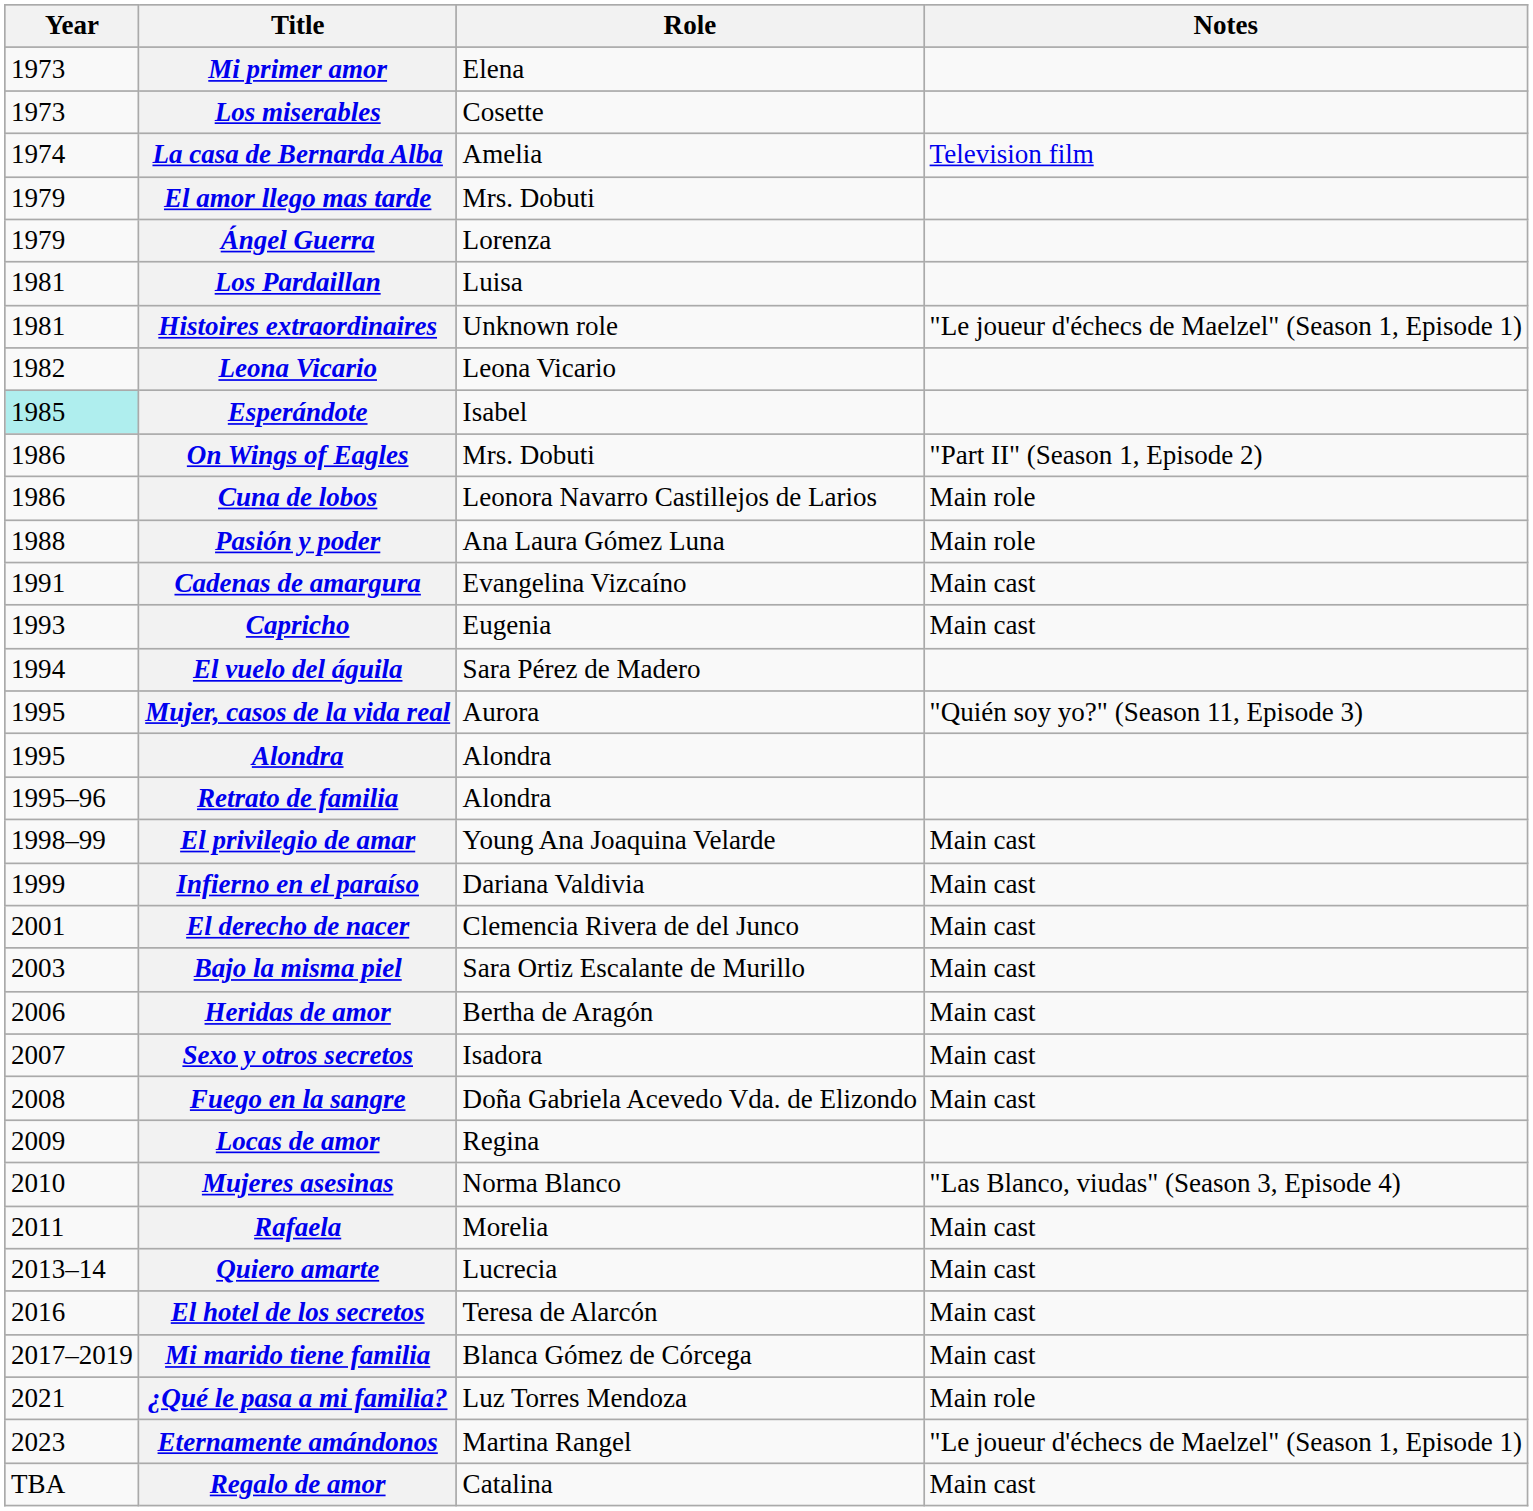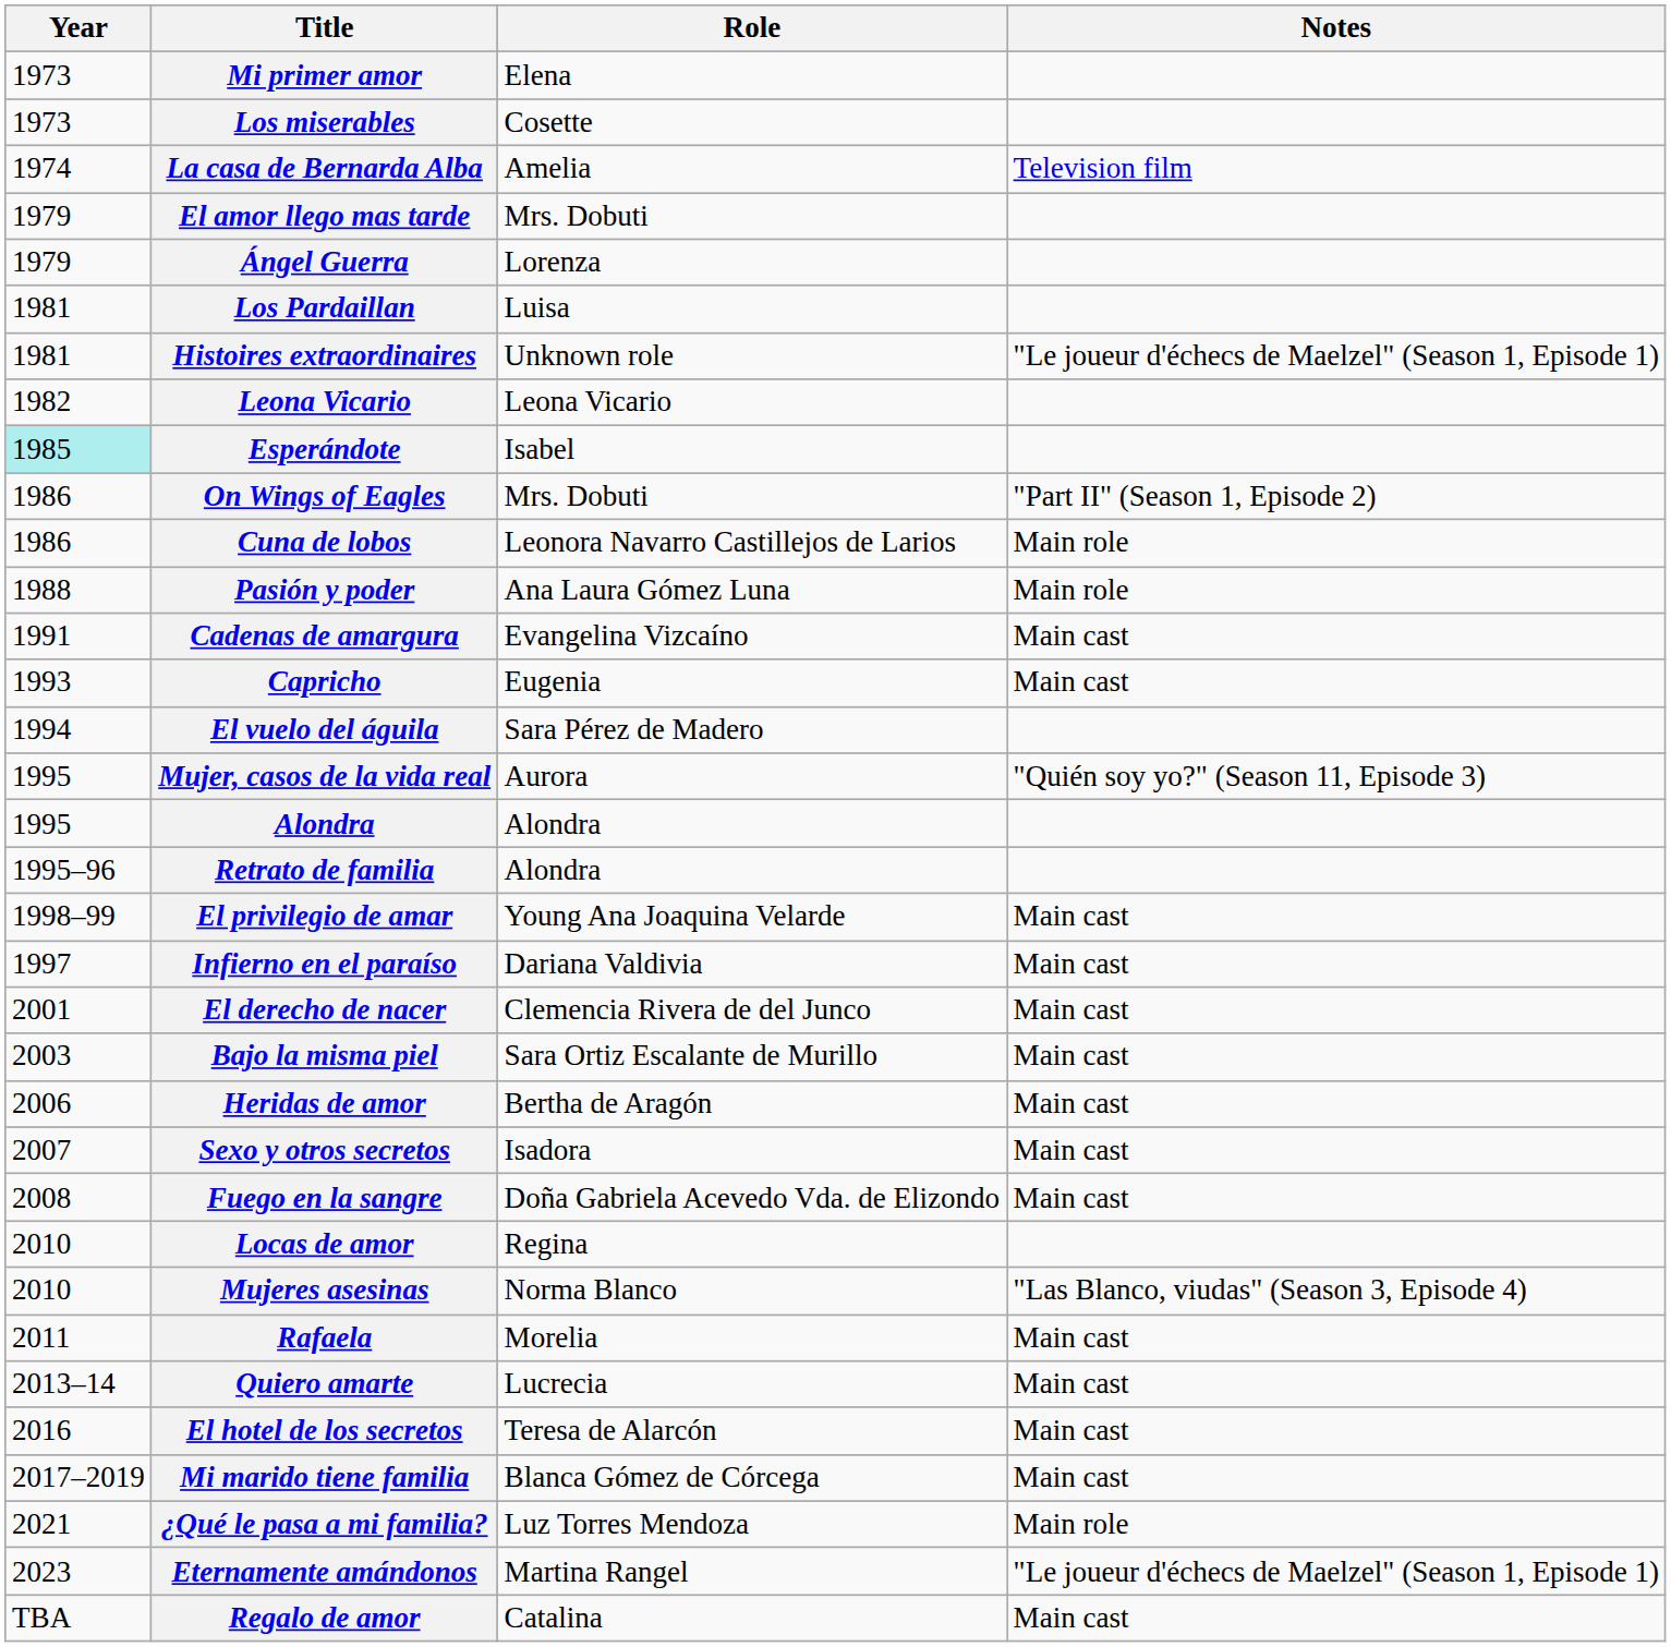 <table class="wikitable plainrowheaders sortable">
 <tr>
 <th scope="col">Year</th>
 <th scope="col">Title</th>
 <th scope="col">Role</th>
 <th scope="col" class="unsortable">Notes</th>
 </tr>
 <tr>
 <td>1973</td>
 <th scope="row"><em><a href='#'>Mi primer amor</a></em></th>
 <td>Elena</td>
 <td></td>
 </tr>
 <tr>
 <td>1973</td>
 <th scope="row"><em><a href='#'>Los miserables</a></em></th>
 <td>Cosette</td>
 <td></td>
 </tr>
 <tr>
 <td>1974</td>
 <th scope="row"><em><a href='#'>La casa de Bernarda Alba</a></em></th>
 <td>Amelia</td>
 <td><a href='#'>Television film</a></td>
 </tr>
 <tr>
 <td>1979</td>
 <th scope="row"><em><a href='#'>El amor llego mas tarde</a></em></th>
 <td>Mrs. Dobuti</td>
 <td></td>
 </tr>
 <tr>
 <td>1979</td>
 <th scope="row"><em><a href='#'>Ángel Guerra</a></em></th>
 <td>Lorenza</td>
 <td></td>
 </tr>
 <tr>
 <td>1981</td>
 <th scope="row"><em><a href='#'>Los Pardaillan</a></em></th>
 <td>Luisa</td>
 <td></td>
 </tr>
 <tr>
 <td>1981</td>
 <th scope="row"><em><a href='#'>Histoires extraordinaires</a></em></th>
 <td>Unknown role</td>
 <td>"Le joueur d'échecs de Maelzel" (Season 1, Episode 1)</td>
 </tr>
 <tr>
 <td>1982</td>
 <th scope="row"><em><a href='#'>Leona Vicario</a></em></th>
 <td>Leona Vicario</td>
 <td></td>
 </tr>
 <tr>
 <td style="background: paleturquoise;">1985</td>
 <th scope="row"><em><a href='#'>Esperándote</a></em></th>
 <td>Isabel</td>
 <td></td>
 </tr>
 <tr>
 <td>1986</td>
 <th scope="row"><em><a href='#'>On Wings of Eagles</a></em></th>
 <td>Mrs. Dobuti</td>
 <td>"Part II" (Season 1, Episode 2)</td>
 </tr>
 <tr>
 <td>1986</td>
 <th scope="row"><em><a href='#'>Cuna de lobos</a></em></th>
 <td>Leonora Navarro Castillejos de Larios</td>
 <td>Main role</td>
 </tr>
 <tr>
 <td>1988</td>
 <th scope="row"><em><a href='#'>Pasión y poder</a></em></th>
 <td>Ana Laura Gómez Luna</td>
 <td>Main role</td>
 </tr>
 <tr>
 <td>1991</td>
 <th scope="row"><em><a href='#'>Cadenas de amargura</a></em></th>
 <td>Evangelina Vizcaíno</td>
 <td>Main cast</td>
 </tr>
 <tr>
 <td>1993</td>
 <th scope="row"><em><a href='#'>Capricho</a></em></th>
 <td>Eugenia</td>
 <td>Main cast</td>
 </tr>
 <tr>
 <td>1994</td>
 <th scope="row"><em><a href='#'>El vuelo del águila</a></em></th>
 <td>Sara Pérez de Madero</td>
 <td></td>
 </tr>
 <tr>
 <td>1995</td>
 <th scope="row"><em><a href='#'>Mujer, casos de la vida real</a></em></th>
 <td>Aurora</td>
 <td>"Quién soy yo?" (Season 11, Episode 3)</td>
 </tr>
 <tr>
 <td>1995</td>
 <th scope="row"><em><a href='#'>Alondra</a></em></th>
 <td>Alondra</td>
 <td></td>
 </tr>
 <tr>
 <td>1995–96</td>
 <th scope="row"><em><a href='#'>Retrato de familia</a></em></th>
 <td>Alondra</td>
 <td></td>
 </tr>
 <tr>
 <td>1998–99</td>
 <th scope="row"><em><a href='#'>El privilegio de amar</a></em></th>
 <td>Young Ana Joaquina Velarde</td>
 <td>Main cast</td>
 </tr>
 <tr>
-<td>1999</td>
+<td>1997</td>
 <th scope="row"><em><a href='#'>Infierno en el paraíso</a></em></th>
 <td>Dariana Valdivia</td>
 <td>Main cast</td>
 </tr>
 <tr>
 <td>2001</td>
 <th scope="row"><em><a href='#'>El derecho de nacer</a></em></th>
 <td>Clemencia Rivera de del Junco</td>
 <td>Main cast</td>
 </tr>
 <tr>
 <td>2003</td>
 <th scope="row"><em><a href='#'>Bajo la misma piel</a></em></th>
 <td>Sara Ortiz Escalante de Murillo</td>
 <td>Main cast</td>
 </tr>
 <tr>
 <td>2006</td>
 <th scope="row"><em><a href='#'>Heridas de amor</a></em></th>
 <td>Bertha de Aragón</td>
 <td>Main cast</td>
 </tr>
 <tr>
 <td>2007</td>
 <th scope="row"><em><a href='#'>Sexo y otros secretos</a></em></th>
 <td>Isadora</td>
 <td>Main cast</td>
 </tr>
 <tr>
 <td>2008</td>
 <th scope="row"><em><a href='#'>Fuego en la sangre</a></em></th>
 <td>Doña Gabriela Acevedo Vda. de Elizondo</td>
 <td>Main cast</td>
 </tr>
 <tr>
-<td>2009</td>
+<td>2010</td>
 <th scope="row"><em><a href='#'>Locas de amor</a></em></th>
 <td>Regina</td>
 <td></td>
 </tr>
 <tr>
 <td>2010</td>
 <th scope="row"><em><a href='#'>Mujeres asesinas</a></em></th>
 <td>Norma Blanco</td>
 <td>"Las Blanco, viudas" (Season 3, Episode 4)</td>
 </tr>
 <tr>
 <td>2011</td>
 <th scope="row"><em><a href='#'>Rafaela</a></em></th>
 <td>Morelia</td>
 <td>Main cast</td>
 </tr>
 <tr>
 <td>2013–14</td>
 <th scope="row"><em><a href='#'>Quiero amarte</a></em></th>
 <td>Lucrecia</td>
 <td>Main cast</td>
 </tr>
 <tr>
 <td>2016</td>
 <th scope="row"><em><a href='#'>El hotel de los secretos</a></em></th>
 <td>Teresa de Alarcón</td>
 <td>Main cast</td>
 </tr>
 <tr>
 <td>2017–2019</td>
 <th scope="row"><em><a href='#'>Mi marido tiene familia</a></em></th>
 <td>Blanca Gómez de Córcega</td>
 <td>Main cast</td>
 </tr>
 <tr>
 <td>2021</td>
 <th Scope="row"><em><a href='#'>¿Qué le pasa a mi familia?</a></em></th>
 <td>Luz Torres Mendoza</td>
 <td>Main role</td>
 </tr>
 <tr>
 <td>2023</td>
 <th Scope="row"><em><a href='#'>Eternamente amándonos</a></em></th>
 <td>Martina Rangel</td>
 <td>"Le joueur d'échecs de Maelzel" (Season 1, Episode 1)</td>
 </tr>
 <tr>
 <td>TBA</td>
 <th Scope="row"><em><a href='#'>Regalo de amor</a></em></th>
 <td>Catalina</td>
 <td>Main cast</td>
 </tr>
 </table>
